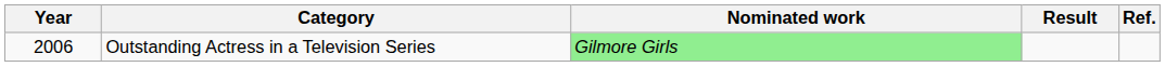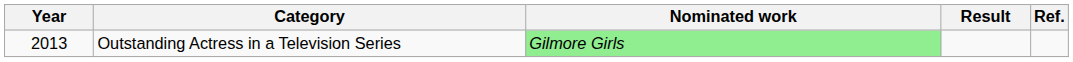 <table class=wikitable>
 <tr>
 <th scope="col" style="width:5em;">Year</th>
 <th scope="col" style="width:26em;">Category</th>
 <th scope="col" style="width:25em;">Nominated work</th>
 <th scope="col" style="width:5em;">Result</th>
 <th>Ref.</th>
 </tr>
 <tr>
-<td style="text-align:center;">2006</td>
+<td style="text-align:center;">2013</td>
 <td>Outstanding Actress in a Television Series</td>
 <td style="background: lightgreen;"><em>Gilmore Girls</em></td>
 <td></td>
 <td style="text-align:center;"></td>
 </tr>
 <tr>
 </tr>
 </table>
